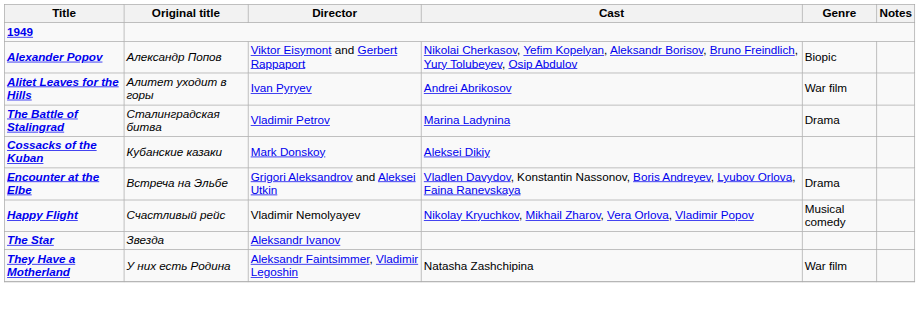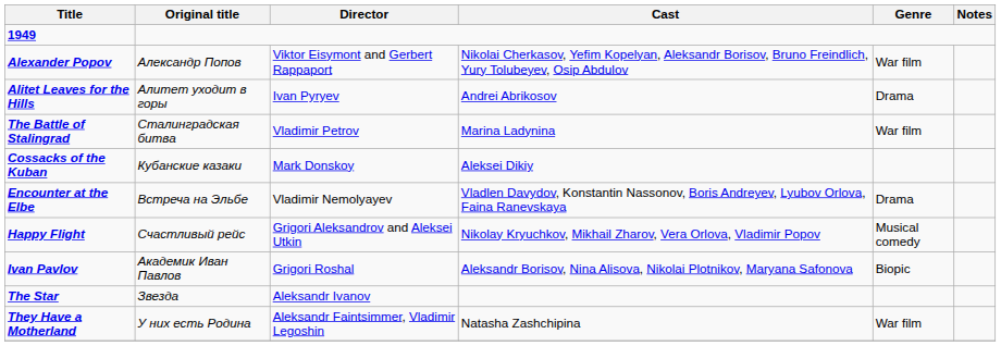 <table class="wikitable">
 <tr>
 <th>Title</th>
 <th>Original title</th>
 <th>Director</th>
 <th>Cast</th>
 <th>Genre</th>
 <th>Notes</th>
 </tr>
 <tr>
 <td><strong><a href='#'>1949</a></strong></td>
 </tr>
 <tr>
 <td><strong><em><a href='#'>Alexander Popov</a></em></strong></td>
 <td><em>Александр Попов</em></td>
 <td><a href='#'>Viktor Eisymont</a> and <a href='#'>Gerbert Rappaport</a></td>
 <td><a href='#'>Nikolai Cherkasov</a>, <a href='#'>Yefim Kopelyan</a>, <a href='#'>Aleksandr Borisov</a>, <a href='#'>Bruno Freindlich</a>, <a href='#'>Yury Tolubeyev</a>, <a href='#'>Osip Abdulov</a></td>
-<td>Biopic</td>
+<td>War film</td>
 <td></td>
 </tr>
 <tr>
 <td><strong><em><a href='#'>Alitet Leaves for the Hills</a></em></strong></td>
 <td><em>Алитет уходит в горы</em></td>
 <td><a href='#'>Ivan Pyryev</a></td>
 <td><a href='#'>Andrei Abrikosov</a></td>
-<td>War film</td>
+<td>Drama</td>
 <td></td>
 </tr>
 <tr>
 <td><strong><em><a href='#'>The Battle of Stalingrad</a></em></strong></td>
 <td><em>Сталинградская битва</em></td>
 <td><a href='#'>Vladimir Petrov</a></td>
 <td><a href='#'>Marina Ladynina</a></td>
-<td>Drama</td>
+<td>War film</td>
 <td></td>
 </tr>
 <tr>
 <td><strong><em><a href='#'>Cossacks of the Kuban</a></em></strong></td>
 <td><em>Кубанские казаки</em></td>
 <td><a href='#'>Mark Donskoy</a></td>
 <td><a href='#'>Aleksei Dikiy</a></td>
 <td></td>
 <td></td>
 </tr>
 <tr>
 <td><strong><em><a href='#'>Encounter at the Elbe</a></em></strong></td>
 <td><em>Встреча на Эльбе</em></td>
-<td><a href='#'>Grigori Aleksandrov</a> and <a href='#'>Aleksei Utkin</a></td>
+<td>Vladimir Nemolyayev</td>
 <td><a href='#'>Vladlen Davydov</a>, Konstantin Nassonov, <a href='#'>Boris Andreyev</a>, <a href='#'>Lyubov Orlova</a>, <a href='#'>Faina Ranevskaya</a></td>
 <td>Drama</td>
 <td></td>
 </tr>
 <tr>
 <td><strong><em><a href='#'>Happy Flight</a></em></strong></td>
 <td><em>Счастливый рейс</em></td>
-<td>Vladimir Nemolyayev</td>
+<td><a href='#'>Grigori Aleksandrov</a> and <a href='#'>Aleksei Utkin</a></td>
 <td><a href='#'>Nikolay Kryuchkov</a>,  <a href='#'>Mikhail Zharov</a>,  <a href='#'>Vera Orlova</a>,  <a href='#'>Vladimir Popov</a></td>
 <td>Musical comedy</td>
+<td></td>
+</tr>
+<tr>
+<td><strong><em><a href='#'>Ivan Pavlov</a></em></strong></td>
+<td><em>Академик Иван Павлов</em></td>
+<td><a href='#'>Grigori Roshal</a></td>
+<td><a href='#'>Aleksandr Borisov</a>, <a href='#'>Nina Alisova</a>, <a href='#'>Nikolai Plotnikov</a>, <a href='#'>Maryana Safonova</a></td>
+<td>Biopic</td>
 <td></td>
 </tr>
 <tr>
 <td><strong><em><a href='#'>The Star</a></em></strong></td>
 <td><em>Звезда</em></td>
 <td><a href='#'>Aleksandr Ivanov</a></td>
 <td></td>
 <td></td>
 <td></td>
 </tr>
 <tr>
 <td><strong><em><a href='#'>They Have a Motherland</a></em></strong></td>
 <td><em>У них есть Родина</em></td>
 <td><a href='#'>Aleksandr Faintsimmer</a>, <a href='#'>Vladimir Legoshin</a></td>
 <td>Natasha Zashchipina</td>
 <td>War film</td>
 <td></td>
 </tr>
 <tr>
 </tr>
 </table>
